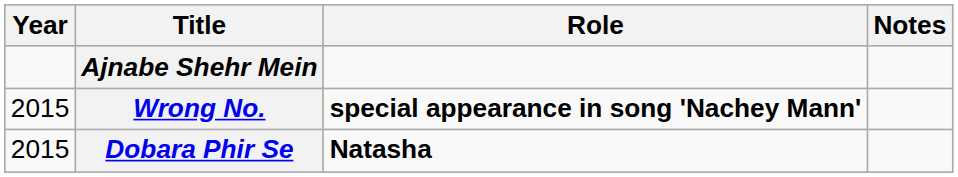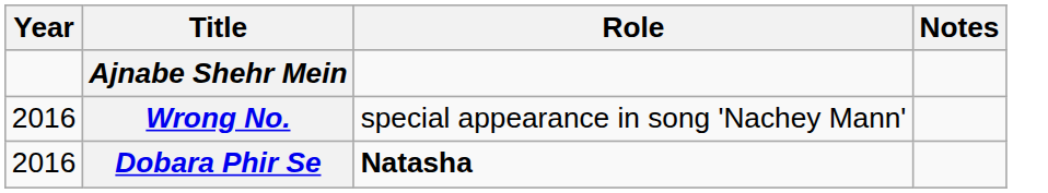 <table class="wikitable plainrowheaders">
 <tr>
 <th>Year</th>
 <th>Title</th>
 <th>Role</th>
 <th>Notes</th>
 </tr>
 <tr>
 <td></td>
 <th scope=row><em>Ajnabe Shehr Mein</em></th>
 <td></td>
 <td></td>
 </tr>
 <tr>
-<td>2015</td>
+<td>2016</td>
 <th scope=row><em><a href='#'>Wrong No.</a></em></th>
-<td><strong>special appearance in song 'Nachey Mann'</strong></td>
+<td>special appearance in song 'Nachey Mann'</td>
 <td></td>
 </tr>
 <tr>
-<td>2015</td>
+<td>2016</td>
 <th scope=row><em><a href='#'>Dobara Phir Se</a></em></th>
 <td><strong>Natasha</strong></td>
 <td></td>
 </tr>
 </table>
